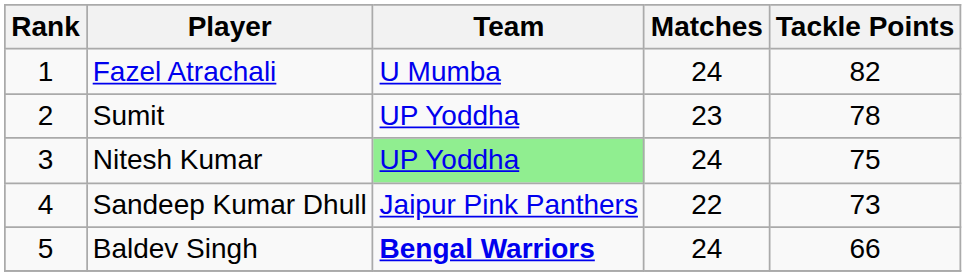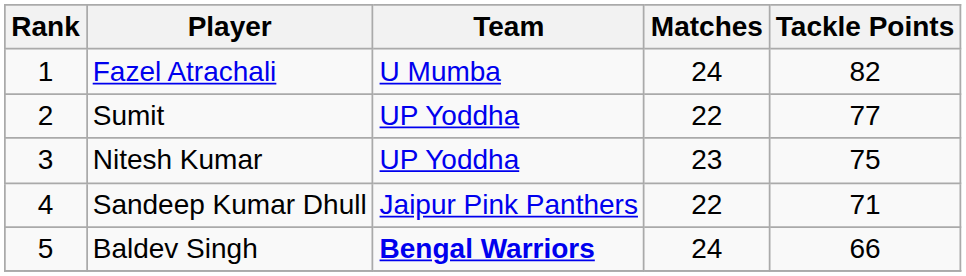 <table class="wikitable sortable" style="text-align: center;">
 <tr>
 <th>Rank</th>
 <th class="unsortable">Player</th>
 <th>Team</th>
 <th>Matches</th>
 <th>Tackle Points</th>
 </tr>
 <tr>
 <td>1</td>
 <td style="text-align:left"> <a href='#'>Fazel Atrachali</a></td>
 <td style="text-align:left"><a href='#'>U Mumba</a></td>
 <td>24</td>
 <td>82</td>
 </tr>
 <tr>
 <td>2</td>
 <td style="text-align:left"> Sumit</td>
 <td style="text-align:left"><a href='#'>UP Yoddha</a></td>
-<td>23</td>
-<td>78</td>
+<td>22</td>
+<td>77</td>
 </tr>
 <tr>
 <td>3</td>
 <td style="text-align:left">  Nitesh Kumar</td>
-<td style="background: lightgreen; text-align:left"><a href='#'>UP Yoddha</a></td>
-<td>24</td>
+<td style="text-align:left"><a href='#'>UP Yoddha</a></td>
+<td>23</td>
 <td>75</td>
 </tr>
 <tr>
 <td>4</td>
 <td style="text-align:left"> Sandeep Kumar Dhull</td>
 <td style="text-align:left"><a href='#'>Jaipur Pink Panthers</a></td>
 <td>22</td>
-<td>73</td>
+<td>71</td>
 </tr>
 <tr>
 <td>5</td>
 <td style="text-align:left"> Baldev Singh</td>
 <td style="text-align:left"><strong><a href='#'>Bengal  Warriors</a></strong></td>
 <td>24</td>
 <td>66</td>
 </tr>
 <tr>
 </tr>
 </table>
